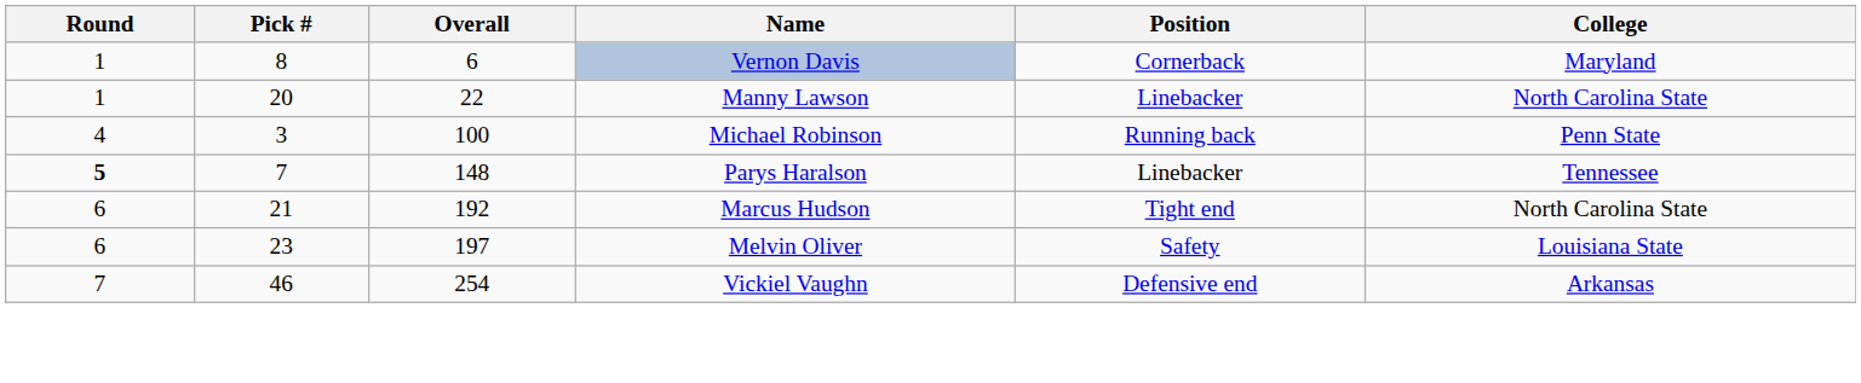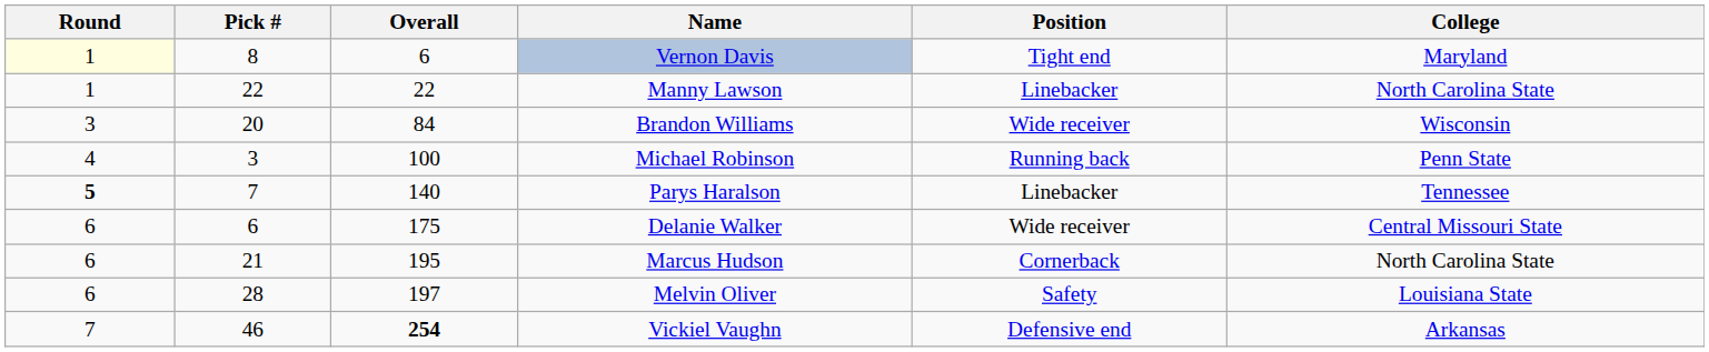 <table class="wikitable sortable sortable" style="width: 100%; text-align:center">
 <tr>
 <th>Round</th>
 <th>Pick #</th>
 <th>Overall</th>
 <th>Name</th>
 <th>Position</th>
 <th>College</th>
 </tr>
 <tr>
-<td>1</td>
+<td style="background: lightyellow;">1</td>
 <td>8</td>
 <td>6</td>
 <td bgcolor=lightsteelblue><a href='#'>Vernon Davis</a></td>
-<td><a href='#'>Cornerback</a></td>
+<td><a href='#'>Tight end</a></td>
 <td><a href='#'>Maryland</a></td>
 </tr>
 <tr>
 <td>1</td>
-<td>20</td>
+<td>22</td>
 <td>22</td>
 <td><a href='#'>Manny Lawson</a></td>
 <td><a href='#'>Linebacker</a></td>
 <td><a href='#'>North Carolina State</a></td>
+</tr>
+<tr>
+<td>3</td>
+<td>20</td>
+<td>84</td>
+<td><a href='#'>Brandon Williams</a></td>
+<td><a href='#'>Wide receiver</a></td>
+<td><a href='#'>Wisconsin</a></td>
 </tr>
 <tr>
 <td>4</td>
 <td>3</td>
 <td>100</td>
 <td><a href='#'>Michael Robinson</a></td>
 <td><a href='#'>Running back</a></td>
 <td><a href='#'>Penn State</a></td>
 </tr>
 <tr>
 <td><strong>5</strong></td>
 <td>7</td>
-<td>148</td>
+<td>140</td>
 <td><a href='#'>Parys Haralson</a></td>
 <td>Linebacker</td>
 <td><a href='#'>Tennessee</a></td>
 </tr>
 <tr>
 <td>6</td>
+<td>6</td>
+<td>175</td>
+<td><a href='#'>Delanie Walker</a></td>
+<td>Wide receiver</td>
+<td><a href='#'>Central Missouri State</a></td>
+</tr>
+<tr>
+<td>6</td>
 <td>21</td>
-<td>192</td>
+<td>195</td>
 <td><a href='#'>Marcus Hudson</a></td>
-<td><a href='#'>Tight end</a></td>
+<td><a href='#'>Cornerback</a></td>
 <td>North Carolina State</td>
 </tr>
 <tr>
 <td>6</td>
-<td>23</td>
+<td>28</td>
 <td>197</td>
 <td><a href='#'>Melvin Oliver</a></td>
 <td><a href='#'>Safety</a></td>
 <td><a href='#'>Louisiana State</a></td>
 </tr>
 <tr>
 <td>7</td>
 <td>46</td>
-<td>254</td>
+<td><strong>254</strong></td>
 <td><a href='#'>Vickiel Vaughn</a></td>
 <td><a href='#'>Defensive end</a></td>
 <td><a href='#'>Arkansas</a></td>
 </tr>
 </table>
